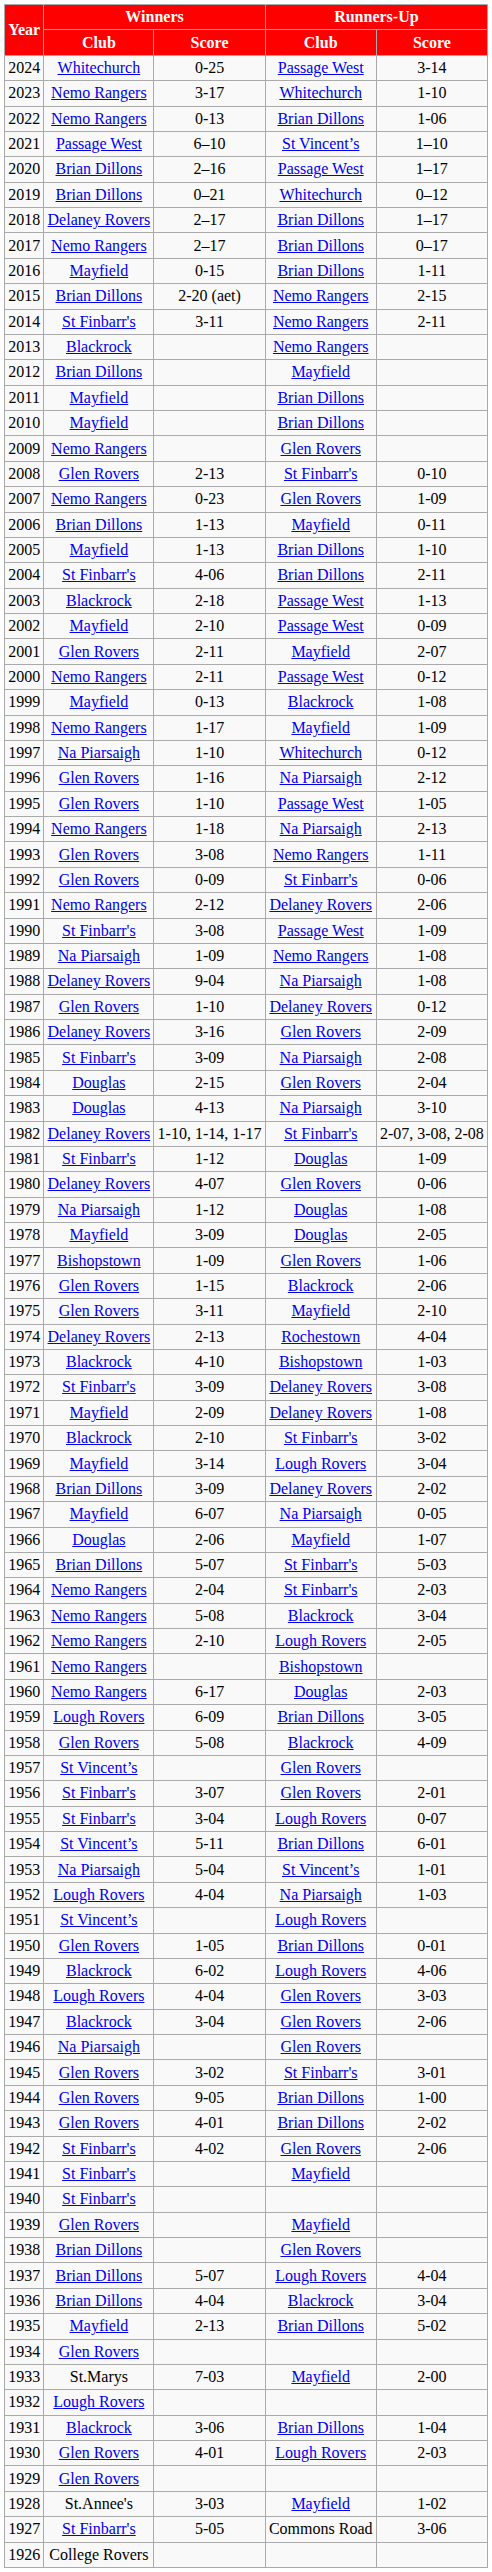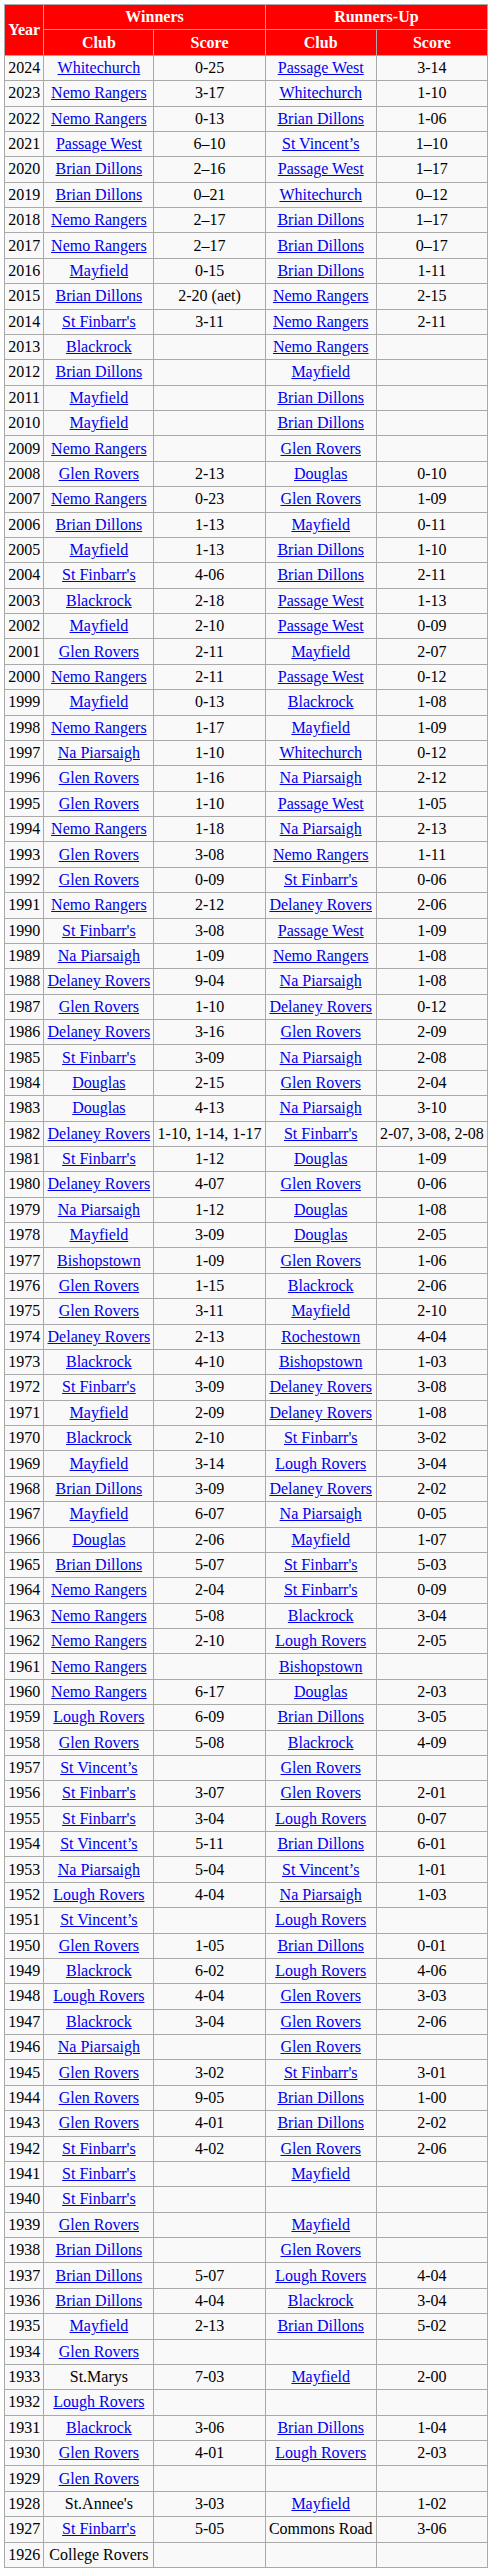 <table class="wikitable sortable" style="text-align:center">
 <tr>
 <th rowspan="2" style="background:red;color:white">Year</th>
 <th colspan="2" style="background:red;color:white">Winners</th>
 <th colspan="2" style="background:red;color:white">Runners-Up</th>
 </tr>
 <tr>
 <th style="background:red;color:white">Club</th>
 <th style="background:red;color:white">Score</th>
 <th style="background:red;color:white">Club</th>
 <th style="background:red;color:white">Score</th>
 </tr>
 <tr>
 <td>2024</td>
 <td><a href='#'>Whitechurch</a></td>
 <td>0-25</td>
 <td><a href='#'>Passage West</a></td>
 <td>3-14</td>
 </tr>
 <tr>
 <td>2023</td>
 <td><a href='#'>Nemo Rangers</a></td>
 <td>3-17</td>
 <td><a href='#'>Whitechurch</a></td>
 <td>1-10</td>
 </tr>
 <tr>
 <td>2022</td>
 <td><a href='#'>Nemo Rangers</a></td>
 <td>0-13</td>
 <td><a href='#'>Brian Dillons</a></td>
 <td>1-06</td>
 </tr>
 <tr>
 <td>2021</td>
 <td><a href='#'>Passage West</a></td>
 <td>6–10</td>
 <td><a href='#'>St Vincent’s</a></td>
 <td>1–10</td>
 </tr>
 <tr>
 <td>2020</td>
 <td><a href='#'>Brian Dillons</a></td>
 <td>2–16</td>
 <td><a href='#'>Passage West</a></td>
 <td>1–17</td>
 </tr>
 <tr>
 <td>2019</td>
 <td><a href='#'>Brian Dillons</a></td>
 <td>0–21</td>
 <td><a href='#'>Whitechurch</a></td>
 <td>0–12</td>
 </tr>
 <tr>
 <td>2018</td>
-<td><a href='#'>Delaney Rovers</a></td>
+<td><a href='#'>Nemo Rangers</a></td>
 <td>2–17</td>
 <td><a href='#'>Brian Dillons</a></td>
 <td>1–17</td>
 </tr>
 <tr>
 <td>2017</td>
 <td><a href='#'>Nemo Rangers</a></td>
 <td>2–17</td>
 <td><a href='#'>Brian Dillons</a></td>
 <td>0–17</td>
 </tr>
 <tr>
 <td>2016</td>
 <td><a href='#'>Mayfield</a></td>
 <td>0-15</td>
 <td><a href='#'>Brian Dillons</a></td>
 <td>1-11</td>
 </tr>
 <tr>
 <td>2015</td>
 <td><a href='#'>Brian Dillons</a></td>
 <td>2-20 (aet)</td>
 <td><a href='#'>Nemo Rangers</a></td>
 <td>2-15</td>
 </tr>
 <tr>
 <td>2014</td>
 <td><a href='#'>St Finbarr's</a></td>
 <td>3-11</td>
 <td><a href='#'>Nemo Rangers</a></td>
 <td>2-11</td>
 </tr>
 <tr>
 <td>2013</td>
 <td><a href='#'>Blackrock</a></td>
 <td></td>
 <td><a href='#'>Nemo Rangers</a></td>
 <td></td>
 </tr>
 <tr>
 <td>2012</td>
 <td><a href='#'>Brian Dillons</a></td>
 <td></td>
 <td><a href='#'>Mayfield</a></td>
 <td></td>
 </tr>
 <tr>
 <td>2011</td>
 <td><a href='#'>Mayfield</a></td>
 <td></td>
 <td><a href='#'>Brian Dillons</a></td>
 <td></td>
 </tr>
 <tr>
 <td>2010</td>
 <td><a href='#'>Mayfield</a></td>
 <td></td>
 <td><a href='#'>Brian Dillons</a></td>
 <td></td>
 </tr>
 <tr>
 <td>2009</td>
 <td><a href='#'>Nemo Rangers</a></td>
 <td></td>
 <td><a href='#'>Glen Rovers</a></td>
 <td></td>
 </tr>
 <tr>
 <td>2008</td>
 <td><a href='#'>Glen Rovers</a></td>
 <td>2-13</td>
-<td><a href='#'>St Finbarr's</a></td>
+<td><a href='#'>Douglas</a></td>
 <td>0-10</td>
 </tr>
 <tr>
 <td>2007</td>
 <td><a href='#'>Nemo Rangers</a></td>
 <td>0-23</td>
 <td><a href='#'>Glen Rovers</a></td>
 <td>1-09</td>
 </tr>
 <tr>
 <td>2006</td>
 <td><a href='#'>Brian Dillons</a></td>
 <td>1-13</td>
 <td><a href='#'>Mayfield</a></td>
 <td>0-11</td>
 </tr>
 <tr>
 <td>2005</td>
 <td><a href='#'>Mayfield</a></td>
 <td>1-13</td>
 <td><a href='#'>Brian Dillons</a></td>
 <td>1-10</td>
 </tr>
 <tr>
 <td>2004</td>
 <td><a href='#'>St Finbarr's</a></td>
 <td>4-06</td>
 <td><a href='#'>Brian Dillons</a></td>
 <td>2-11</td>
 </tr>
 <tr>
 <td>2003</td>
 <td><a href='#'>Blackrock</a></td>
 <td>2-18</td>
 <td><a href='#'>Passage West</a></td>
 <td>1-13</td>
 </tr>
 <tr>
 <td>2002</td>
 <td><a href='#'>Mayfield</a></td>
 <td>2-10</td>
 <td><a href='#'>Passage West</a></td>
 <td>0-09</td>
 </tr>
 <tr>
 <td>2001</td>
 <td><a href='#'>Glen Rovers</a></td>
 <td>2-11</td>
 <td><a href='#'>Mayfield</a></td>
 <td>2-07</td>
 </tr>
 <tr>
 <td>2000</td>
 <td><a href='#'>Nemo Rangers</a></td>
 <td>2-11</td>
 <td><a href='#'>Passage West</a></td>
 <td>0-12</td>
 </tr>
 <tr>
 <td>1999</td>
 <td><a href='#'>Mayfield</a></td>
 <td>0-13</td>
 <td><a href='#'>Blackrock</a></td>
 <td>1-08</td>
 </tr>
 <tr>
 <td>1998</td>
 <td><a href='#'>Nemo Rangers</a></td>
 <td>1-17</td>
 <td><a href='#'>Mayfield</a></td>
 <td>1-09</td>
 </tr>
 <tr>
 <td>1997</td>
 <td><a href='#'>Na Piarsaigh</a></td>
 <td>1-10</td>
 <td><a href='#'>Whitechurch</a></td>
 <td>0-12</td>
 </tr>
 <tr>
 <td>1996</td>
 <td><a href='#'>Glen Rovers</a></td>
 <td>1-16</td>
 <td><a href='#'>Na Piarsaigh</a></td>
 <td>2-12</td>
 </tr>
 <tr>
 <td>1995</td>
 <td><a href='#'>Glen Rovers</a></td>
 <td>1-10</td>
 <td><a href='#'>Passage West</a></td>
 <td>1-05</td>
 </tr>
 <tr>
 <td>1994</td>
 <td><a href='#'>Nemo Rangers</a></td>
 <td>1-18</td>
 <td><a href='#'>Na Piarsaigh</a></td>
 <td>2-13</td>
 </tr>
 <tr>
 <td>1993</td>
 <td><a href='#'>Glen Rovers</a></td>
 <td>3-08</td>
 <td><a href='#'>Nemo Rangers</a></td>
 <td>1-11</td>
 </tr>
 <tr>
 <td>1992</td>
 <td><a href='#'>Glen Rovers</a></td>
 <td>0-09</td>
 <td><a href='#'>St Finbarr's</a></td>
 <td>0-06</td>
 </tr>
 <tr>
 <td>1991</td>
 <td><a href='#'>Nemo Rangers</a></td>
 <td>2-12</td>
 <td><a href='#'>Delaney Rovers</a></td>
 <td>2-06</td>
 </tr>
 <tr>
 <td>1990</td>
 <td><a href='#'>St Finbarr's</a></td>
 <td>3-08</td>
 <td><a href='#'>Passage West</a></td>
 <td>1-09</td>
 </tr>
 <tr>
 <td>1989</td>
 <td><a href='#'>Na Piarsaigh</a></td>
 <td>1-09</td>
 <td><a href='#'>Nemo Rangers</a></td>
 <td>1-08</td>
 </tr>
 <tr>
 <td>1988</td>
 <td><a href='#'>Delaney Rovers</a></td>
 <td>9-04</td>
 <td><a href='#'>Na Piarsaigh</a></td>
 <td>1-08</td>
 </tr>
 <tr>
 <td>1987</td>
 <td><a href='#'>Glen Rovers</a></td>
 <td>1-10</td>
 <td><a href='#'>Delaney Rovers</a></td>
 <td>0-12</td>
 </tr>
 <tr>
 <td>1986</td>
 <td><a href='#'>Delaney Rovers</a></td>
 <td>3-16</td>
 <td><a href='#'>Glen Rovers</a></td>
 <td>2-09</td>
 </tr>
 <tr>
 <td>1985</td>
 <td><a href='#'>St Finbarr's</a></td>
 <td>3-09</td>
 <td><a href='#'>Na Piarsaigh</a></td>
 <td>2-08</td>
 </tr>
 <tr>
 <td>1984</td>
 <td><a href='#'>Douglas</a></td>
 <td>2-15</td>
 <td><a href='#'>Glen Rovers</a></td>
 <td>2-04</td>
 </tr>
 <tr>
 <td>1983</td>
 <td><a href='#'>Douglas</a></td>
 <td>4-13</td>
 <td><a href='#'>Na Piarsaigh</a></td>
 <td>3-10</td>
 </tr>
 <tr>
 <td>1982</td>
 <td><a href='#'>Delaney Rovers</a></td>
 <td>1-10, 1-14, 1-17</td>
 <td><a href='#'>St Finbarr's</a></td>
 <td>2-07, 3-08, 2-08</td>
 </tr>
 <tr>
 <td>1981</td>
 <td><a href='#'>St Finbarr's</a></td>
 <td>1-12</td>
 <td><a href='#'>Douglas</a></td>
 <td>1-09</td>
 </tr>
 <tr>
 <td>1980</td>
 <td><a href='#'>Delaney Rovers</a></td>
 <td>4-07</td>
 <td><a href='#'>Glen Rovers</a></td>
 <td>0-06</td>
 </tr>
 <tr>
 <td>1979</td>
 <td><a href='#'>Na Piarsaigh</a></td>
 <td>1-12</td>
 <td><a href='#'>Douglas</a></td>
 <td>1-08</td>
 </tr>
 <tr>
 <td>1978</td>
 <td><a href='#'>Mayfield</a></td>
 <td>3-09</td>
 <td><a href='#'>Douglas</a></td>
 <td>2-05</td>
 </tr>
 <tr>
 <td>1977</td>
 <td><a href='#'>Bishopstown</a></td>
 <td>1-09</td>
 <td><a href='#'>Glen Rovers</a></td>
 <td>1-06</td>
 </tr>
 <tr>
 <td>1976</td>
 <td><a href='#'>Glen Rovers</a></td>
 <td>1-15</td>
 <td><a href='#'>Blackrock</a></td>
 <td>2-06</td>
 </tr>
 <tr>
 <td>1975</td>
 <td><a href='#'>Glen Rovers</a></td>
 <td>3-11</td>
 <td><a href='#'>Mayfield</a></td>
 <td>2-10</td>
 </tr>
 <tr>
 <td>1974</td>
 <td><a href='#'>Delaney Rovers</a></td>
 <td>2-13</td>
 <td><a href='#'>Rochestown</a></td>
 <td>4-04</td>
 </tr>
 <tr>
 <td>1973</td>
 <td><a href='#'>Blackrock</a></td>
 <td>4-10</td>
 <td><a href='#'>Bishopstown</a></td>
 <td>1-03</td>
 </tr>
 <tr>
 <td>1972</td>
 <td><a href='#'>St Finbarr's</a></td>
 <td>3-09</td>
 <td><a href='#'>Delaney Rovers</a></td>
 <td>3-08</td>
 </tr>
 <tr>
 <td>1971</td>
 <td><a href='#'>Mayfield</a></td>
 <td>2-09</td>
 <td><a href='#'>Delaney Rovers</a></td>
 <td>1-08</td>
 </tr>
 <tr>
 <td>1970</td>
 <td><a href='#'>Blackrock</a></td>
 <td>2-10</td>
 <td><a href='#'>St Finbarr's</a></td>
 <td>3-02</td>
 </tr>
 <tr>
 <td>1969</td>
 <td><a href='#'>Mayfield</a></td>
 <td>3-14</td>
 <td><a href='#'>Lough Rovers</a></td>
 <td>3-04</td>
 </tr>
 <tr>
 <td>1968</td>
 <td><a href='#'>Brian Dillons</a></td>
 <td>3-09</td>
 <td><a href='#'>Delaney Rovers</a></td>
 <td>2-02</td>
 </tr>
 <tr>
 <td>1967</td>
 <td><a href='#'>Mayfield</a></td>
 <td>6-07</td>
 <td><a href='#'>Na Piarsaigh</a></td>
 <td>0-05</td>
 </tr>
 <tr>
 <td>1966</td>
 <td><a href='#'>Douglas</a></td>
 <td>2-06</td>
 <td><a href='#'>Mayfield</a></td>
 <td>1-07</td>
 </tr>
 <tr>
 <td>1965</td>
 <td><a href='#'>Brian Dillons</a></td>
 <td>5-07</td>
 <td><a href='#'>St Finbarr's</a></td>
 <td>5-03</td>
 </tr>
 <tr>
 <td>1964</td>
 <td><a href='#'>Nemo Rangers</a></td>
 <td>2-04</td>
 <td><a href='#'>St Finbarr's</a></td>
-<td>2-03</td>
+<td>0-09</td>
 </tr>
 <tr>
 <td>1963</td>
 <td><a href='#'>Nemo Rangers</a></td>
 <td>5-08</td>
 <td><a href='#'>Blackrock</a></td>
 <td>3-04</td>
 </tr>
 <tr>
 <td>1962</td>
 <td><a href='#'>Nemo Rangers</a></td>
 <td>2-10</td>
 <td><a href='#'>Lough Rovers</a></td>
 <td>2-05</td>
 </tr>
 <tr>
 <td>1961</td>
 <td><a href='#'>Nemo Rangers</a></td>
 <td></td>
 <td><a href='#'>Bishopstown</a></td>
 <td></td>
 </tr>
 <tr>
 <td>1960</td>
 <td><a href='#'>Nemo Rangers</a></td>
 <td>6-17</td>
 <td><a href='#'>Douglas</a></td>
 <td>2-03</td>
 </tr>
 <tr>
 <td>1959</td>
 <td><a href='#'>Lough Rovers</a></td>
 <td>6-09</td>
 <td><a href='#'>Brian Dillons</a></td>
 <td>3-05</td>
 </tr>
 <tr>
 <td>1958</td>
 <td><a href='#'>Glen Rovers</a></td>
 <td>5-08</td>
 <td><a href='#'>Blackrock</a></td>
 <td>4-09</td>
 </tr>
 <tr>
 <td>1957</td>
 <td><a href='#'>St Vincent’s</a></td>
 <td></td>
 <td><a href='#'>Glen Rovers</a></td>
 <td></td>
 </tr>
 <tr>
 <td>1956</td>
 <td><a href='#'>St Finbarr's</a></td>
 <td>3-07</td>
 <td><a href='#'>Glen Rovers</a></td>
 <td>2-01</td>
 </tr>
 <tr>
 <td>1955</td>
 <td><a href='#'>St Finbarr's</a></td>
 <td>3-04</td>
 <td><a href='#'>Lough Rovers</a></td>
 <td>0-07</td>
 </tr>
 <tr>
 <td>1954</td>
 <td><a href='#'>St Vincent’s</a></td>
 <td>5-11</td>
 <td><a href='#'>Brian Dillons</a></td>
 <td>6-01</td>
 </tr>
 <tr>
 <td>1953</td>
 <td><a href='#'>Na Piarsaigh</a></td>
 <td>5-04</td>
 <td><a href='#'>St Vincent’s</a></td>
 <td>1-01</td>
 </tr>
 <tr>
 <td>1952</td>
 <td><a href='#'>Lough Rovers</a></td>
 <td>4-04</td>
 <td><a href='#'>Na Piarsaigh</a></td>
 <td>1-03</td>
 </tr>
 <tr>
 <td>1951</td>
 <td><a href='#'>St Vincent’s</a></td>
 <td></td>
 <td><a href='#'>Lough Rovers</a></td>
 <td></td>
 </tr>
 <tr>
 <td>1950</td>
 <td><a href='#'>Glen Rovers</a></td>
 <td>1-05</td>
 <td><a href='#'>Brian Dillons</a></td>
 <td>0-01</td>
 </tr>
 <tr>
 <td>1949</td>
 <td><a href='#'>Blackrock</a></td>
 <td>6-02</td>
 <td><a href='#'>Lough Rovers</a></td>
 <td>4-06</td>
 </tr>
 <tr>
 <td>1948</td>
 <td><a href='#'>Lough Rovers</a></td>
 <td>4-04</td>
 <td><a href='#'>Glen Rovers</a></td>
 <td>3-03</td>
 </tr>
 <tr>
 <td>1947</td>
 <td><a href='#'>Blackrock</a></td>
 <td>3-04</td>
 <td><a href='#'>Glen Rovers</a></td>
 <td>2-06</td>
 </tr>
 <tr>
 <td>1946</td>
 <td><a href='#'>Na Piarsaigh</a></td>
 <td></td>
 <td><a href='#'>Glen Rovers</a></td>
 <td></td>
 </tr>
 <tr>
 <td>1945</td>
 <td><a href='#'>Glen Rovers</a></td>
 <td>3-02</td>
 <td><a href='#'>St Finbarr's</a></td>
 <td>3-01</td>
 </tr>
 <tr>
 <td>1944</td>
 <td><a href='#'>Glen Rovers</a></td>
 <td>9-05</td>
 <td><a href='#'>Brian Dillons</a></td>
 <td>1-00</td>
 </tr>
 <tr>
 <td>1943</td>
 <td><a href='#'>Glen Rovers</a></td>
 <td>4-01</td>
 <td><a href='#'>Brian Dillons</a></td>
 <td>2-02</td>
 </tr>
 <tr>
 <td>1942</td>
 <td><a href='#'>St Finbarr's</a></td>
 <td>4-02</td>
 <td><a href='#'>Glen Rovers</a></td>
 <td>2-06</td>
 </tr>
 <tr>
 <td>1941</td>
 <td><a href='#'>St Finbarr's</a></td>
 <td></td>
 <td><a href='#'>Mayfield</a></td>
 <td></td>
 </tr>
 <tr>
 <td>1940</td>
 <td><a href='#'>St Finbarr's</a></td>
 <td></td>
 <td></td>
 <td></td>
 </tr>
 <tr>
 <td>1939</td>
 <td><a href='#'>Glen Rovers</a></td>
 <td></td>
 <td><a href='#'>Mayfield</a></td>
 <td></td>
 </tr>
 <tr>
 <td>1938</td>
 <td><a href='#'>Brian Dillons</a></td>
 <td></td>
 <td><a href='#'>Glen Rovers</a></td>
 <td></td>
 </tr>
 <tr>
 <td>1937</td>
 <td><a href='#'>Brian Dillons</a></td>
 <td>5-07</td>
 <td><a href='#'>Lough Rovers</a></td>
 <td>4-04</td>
 </tr>
 <tr>
 <td>1936</td>
 <td><a href='#'>Brian Dillons</a></td>
 <td>4-04</td>
 <td><a href='#'>Blackrock</a></td>
 <td>3-04</td>
 </tr>
 <tr>
 <td>1935</td>
 <td><a href='#'>Mayfield</a></td>
 <td>2-13</td>
 <td><a href='#'>Brian Dillons</a></td>
 <td>5-02</td>
 </tr>
 <tr>
 <td>1934</td>
 <td><a href='#'>Glen Rovers</a></td>
 <td></td>
 <td></td>
 <td></td>
 </tr>
 <tr>
 <td>1933</td>
 <td>St.Marys</td>
 <td>7-03</td>
 <td><a href='#'>Mayfield</a></td>
 <td>2-00</td>
 </tr>
 <tr>
 <td>1932</td>
 <td><a href='#'>Lough Rovers</a></td>
 <td></td>
 <td></td>
 <td></td>
 </tr>
 <tr>
 <td>1931</td>
 <td><a href='#'>Blackrock</a></td>
 <td>3-06</td>
 <td><a href='#'>Brian Dillons</a></td>
 <td>1-04</td>
 </tr>
 <tr>
 <td>1930</td>
 <td><a href='#'>Glen Rovers</a></td>
 <td>4-01</td>
 <td><a href='#'>Lough Rovers</a></td>
 <td>2-03</td>
 </tr>
 <tr>
 <td>1929</td>
 <td><a href='#'>Glen Rovers</a></td>
 <td></td>
 <td></td>
 <td></td>
 </tr>
 <tr>
 <td>1928</td>
 <td>St.Annee's</td>
 <td>3-03</td>
 <td><a href='#'>Mayfield</a></td>
 <td>1-02</td>
 </tr>
 <tr>
 <td>1927</td>
 <td><a href='#'>St Finbarr's</a></td>
 <td>5-05</td>
 <td>Commons Road</td>
 <td>3-06</td>
 </tr>
 <tr>
 <td>1926</td>
 <td>College Rovers</td>
 <td></td>
 <td></td>
 <td></td>
 </tr>
 </table>
